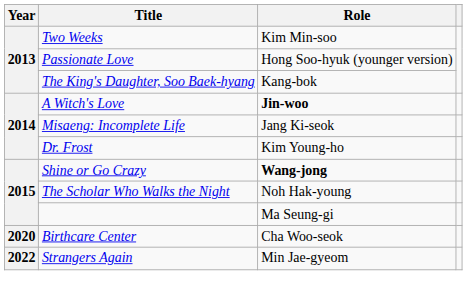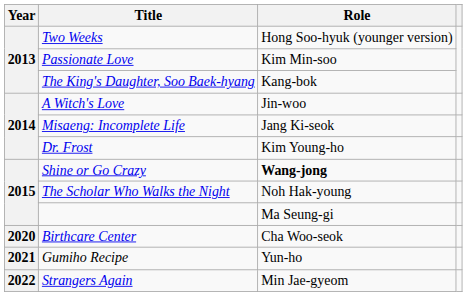 <table class="wikitable plainrowheaders sortable">
 <tr>
 <th scope="col">Year</th>
 <th scope="col">Title</th>
 <th scope="col">Role</th>
 <th scope="col" class="unsortable"></th>
 </tr>
 <tr>
 <th scope="row" rowspan="3">2013</th>
 <td><em><a href='#'>Two Weeks</a></em></td>
-<td>Kim Min-soo</td>
+<td>Hong Soo-hyuk (younger version)</td>
 <td rowspan="3" style="text-align:center"></td>
 </tr>
 <tr>
 <td><em><a href='#'>Passionate Love</a></em></td>
-<td>Hong Soo-hyuk (younger version)</td>
+<td>Kim Min-soo</td>
 </tr>
 <tr>
 <td><em><a href='#'>The King's Daughter, Soo Baek-hyang</a></em></td>
 <td>Kang-bok</td>
 </tr>
 <tr>
 <th scope="row" rowspan="3">2014</th>
 <td><em><a href='#'>A Witch's Love</a></em></td>
-<td><strong>Jin-woo</strong></td>
+<td>Jin-woo</td>
 <td style="text-align:center"></td>
 </tr>
 <tr>
 <td><em><a href='#'>Misaeng: Incomplete Life</a></em></td>
 <td>Jang Ki-seok</td>
 <td style="text-align:center"></td>
 </tr>
 <tr>
 <td><em><a href='#'>Dr. Frost</a></em></td>
 <td>Kim Young-ho</td>
 <td style="text-align:center"></td>
 </tr>
 <tr>
 <th scope="row" rowspan="3">2015</th>
 <td><em><a href='#'>Shine or Go Crazy</a></em></td>
 <td><strong>Wang-jong</strong></td>
 <td style="text-align:center"></td>
 </tr>
 <tr>
 <td><em><a href='#'>The Scholar Who Walks the Night</a></em></td>
 <td>Noh Hak-young</td>
 <td style="text-align:center"></td>
 </tr>
 <tr>
 <td><em></em></td>
 <td>Ma Seung-gi</td>
 <td style="text-align:center"></td>
 </tr>
 <tr>
 <th scope="row">2020</th>
 <td><em><a href='#'>Birthcare Center</a></em></td>
 <td>Cha Woo-seok</td>
 <td style="text-align:center"></td>
 </tr>
 <tr>
+<th scope="row">2021</th>
+<td><em>Gumiho Recipe</em></td>
+<td>Yun-ho</td>
+<td style="text-align:center"></td>
+</tr>
+<tr>
 <th scope="row">2022</th>
 <td><em><a href='#'>Strangers Again</a></em></td>
 <td>Min Jae-gyeom</td>
 <td style="text-align:center"></td>
 </tr>
 </table>
